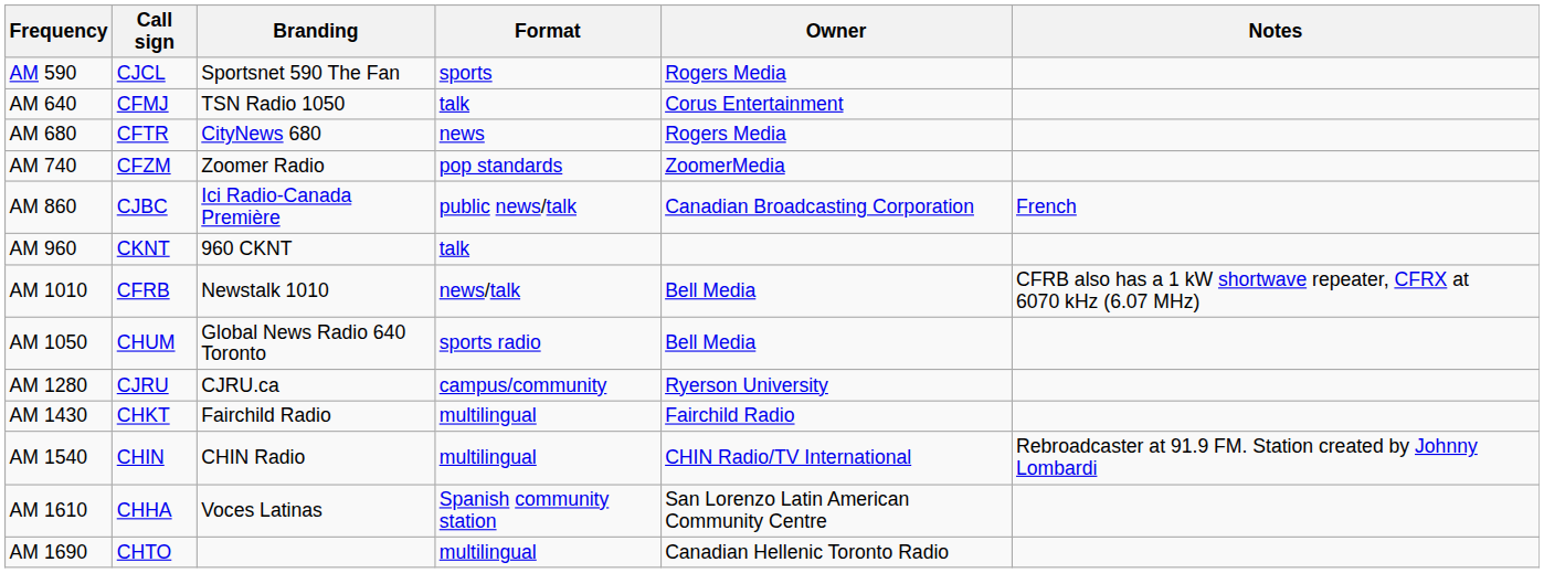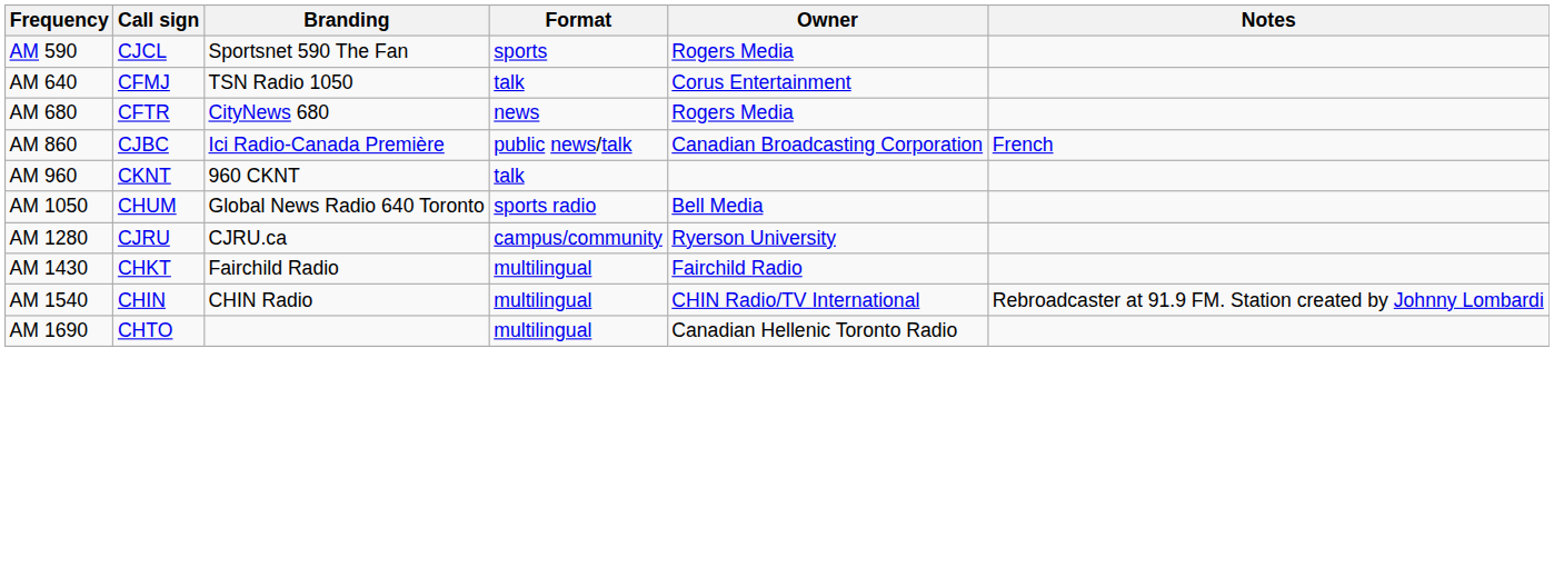 <table class="wikitable sortable" width="100%">
 <tr>
 <th>Frequency</th>
 <th>Call sign</th>
 <th>Branding</th>
 <th>Format</th>
 <th>Owner</th>
 <th>Notes</th>
 </tr>
 <tr>
 <td><a href='#'>AM</a> 590</td>
 <td><a href='#'>CJCL</a></td>
 <td>Sportsnet 590 The Fan</td>
 <td><a href='#'>sports</a></td>
 <td><a href='#'>Rogers Media</a></td>
 <td></td>
 </tr>
 <tr>
 <td>AM 640</td>
 <td><a href='#'>CFMJ</a></td>
 <td>TSN Radio 1050</td>
 <td><a href='#'>talk</a></td>
 <td><a href='#'>Corus Entertainment</a></td>
 <td></td>
 </tr>
 <tr>
 <td>AM 680</td>
 <td><a href='#'>CFTR</a></td>
 <td><a href='#'>CityNews</a> 680</td>
 <td><a href='#'>news</a></td>
 <td><a href='#'>Rogers Media</a></td>
 <td></td>
 </tr>
 <tr>
-<td>AM 740</td>
-<td><a href='#'>CFZM</a></td>
-<td>Zoomer Radio</td>
-<td><a href='#'>pop standards</a></td>
-<td><a href='#'>ZoomerMedia</a></td>
-<td></td>
-</tr>
-<tr>
 <td>AM 860</td>
 <td><a href='#'>CJBC</a></td>
 <td><a href='#'>Ici Radio-Canada Première</a></td>
 <td><a href='#'>public</a> <a href='#'>news</a>/<a href='#'>talk</a></td>
 <td><a href='#'>Canadian Broadcasting Corporation</a></td>
 <td><a href='#'>French</a></td>
 </tr>
 <tr>
 <td>AM 960</td>
 <td><a href='#'>CKNT</a></td>
 <td>960 CKNT</td>
 <td><a href='#'>talk</a></td>
 <td></td>
 <td></td>
-</tr>
-<tr>
-<td>AM 1010</td>
-<td><a href='#'>CFRB</a></td>
-<td>Newstalk 1010</td>
-<td><a href='#'>news</a>/<a href='#'>talk</a></td>
-<td><a href='#'>Bell Media</a></td>
-<td>CFRB also has a 1 kW <a href='#'>shortwave</a> repeater, <a href='#'>CFRX</a> at 6070 kHz (6.07 MHz)</td>
 </tr>
 <tr>
 <td>AM 1050</td>
 <td><a href='#'>CHUM</a></td>
 <td>Global News Radio 640 Toronto</td>
 <td><a href='#'>sports radio</a></td>
 <td><a href='#'>Bell Media</a></td>
 <td></td>
 </tr>
 <tr>
 <td>AM 1280</td>
 <td><a href='#'>CJRU</a></td>
 <td>CJRU.ca</td>
 <td><a href='#'>campus/community</a></td>
 <td><a href='#'>Ryerson University</a></td>
 <td></td>
 </tr>
 <tr>
 <td>AM 1430</td>
 <td><a href='#'>CHKT</a></td>
 <td>Fairchild Radio</td>
 <td><a href='#'>multilingual</a></td>
 <td><a href='#'>Fairchild Radio</a></td>
 <td></td>
 </tr>
 <tr>
 <td>AM 1540</td>
 <td><a href='#'>CHIN</a></td>
 <td>CHIN Radio</td>
 <td><a href='#'>multilingual</a></td>
 <td><a href='#'>CHIN Radio/TV International</a></td>
 <td>Rebroadcaster at 91.9 FM. Station created by <a href='#'>Johnny Lombardi</a></td>
 </tr>
 <tr>
-<td>AM 1610</td>
-<td><a href='#'>CHHA</a></td>
-<td>Voces Latinas</td>
-<td><a href='#'>Spanish</a> <a href='#'>community station</a></td>
-<td>San Lorenzo Latin American Community Centre</td>
-<td></td>
-</tr>
-<tr>
 <td>AM 1690</td>
 <td><a href='#'>CHTO</a></td>
 <td></td>
 <td><a href='#'>multilingual</a></td>
 <td>Canadian Hellenic Toronto Radio</td>
 <td></td>
 </tr>
 </table>
